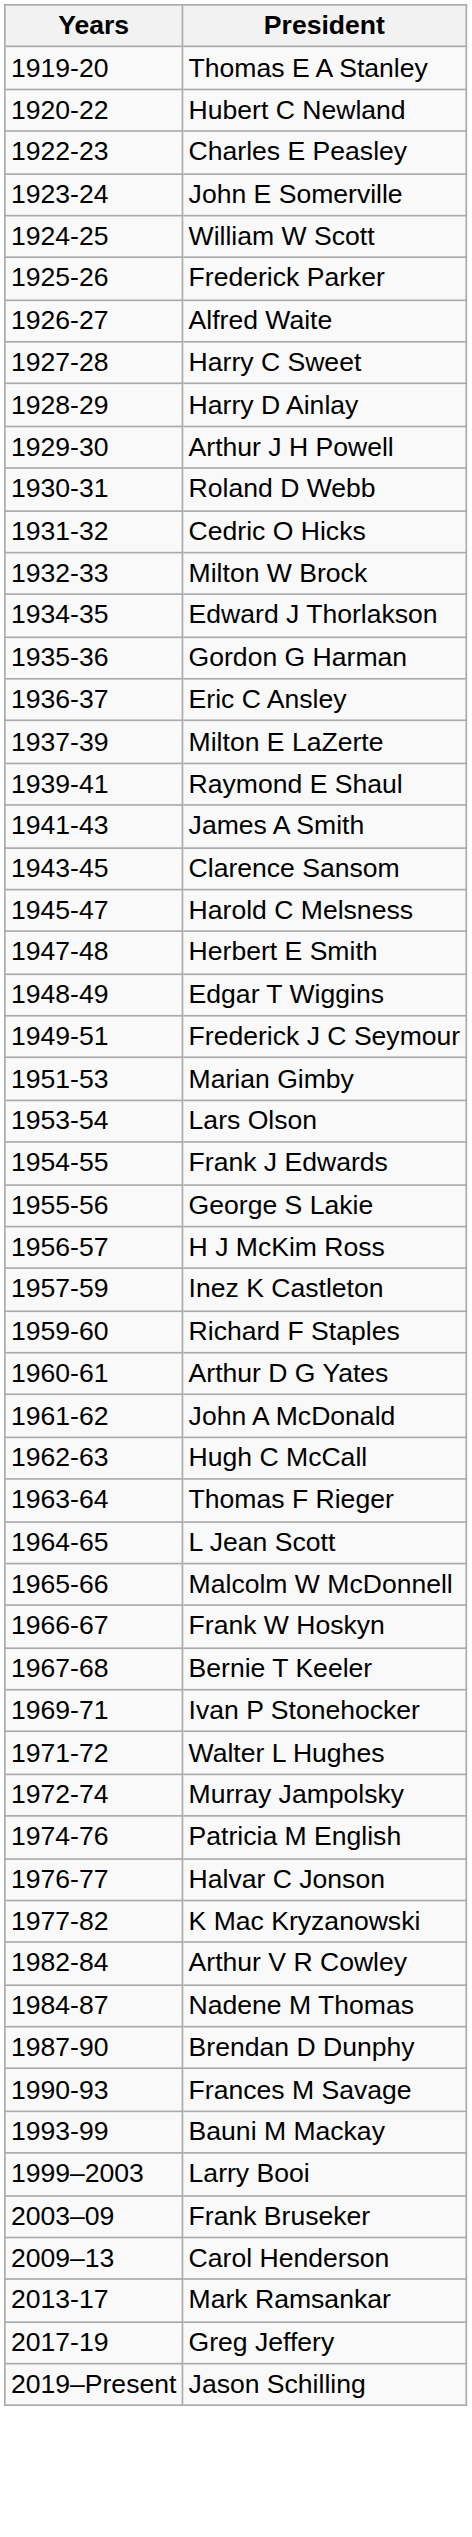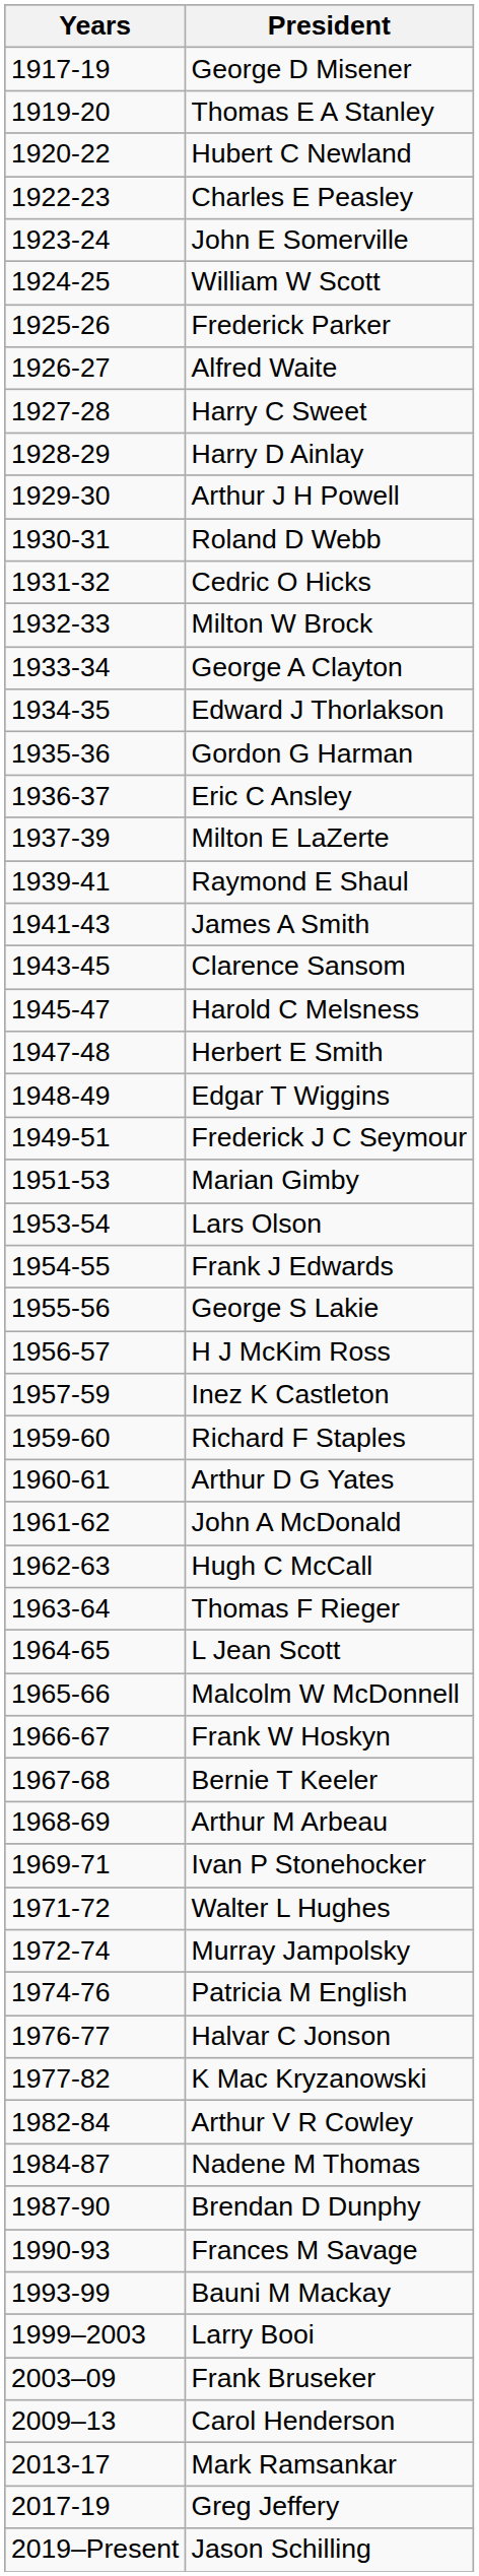 <table class="wikitable">
 <tr>
 <th>Years</th>
 <th>President</th>
+</tr>
+<tr>
+<td>1917-19</td>
+<td>George D Misener</td>
 </tr>
 <tr>
 <td>1919-20</td>
 <td>Thomas E A Stanley</td>
 </tr>
 <tr>
 <td>1920-22</td>
 <td>Hubert C Newland</td>
 </tr>
 <tr>
 <td>1922-23</td>
 <td>Charles E Peasley</td>
 </tr>
 <tr>
 <td>1923-24</td>
 <td>John E Somerville</td>
 </tr>
 <tr>
 <td>1924-25</td>
 <td>William W Scott</td>
 </tr>
 <tr>
 <td>1925-26</td>
 <td>Frederick Parker</td>
 </tr>
 <tr>
 <td>1926-27</td>
 <td>Alfred Waite</td>
 </tr>
 <tr>
 <td>1927-28</td>
 <td>Harry C Sweet</td>
 </tr>
 <tr>
 <td>1928-29</td>
 <td>Harry D Ainlay</td>
 </tr>
 <tr>
 <td>1929-30</td>
 <td>Arthur J H Powell</td>
 </tr>
 <tr>
 <td>1930-31</td>
 <td>Roland D Webb</td>
 </tr>
 <tr>
 <td>1931-32</td>
 <td>Cedric O Hicks</td>
 </tr>
 <tr>
 <td>1932-33</td>
 <td>Milton W Brock</td>
+</tr>
+<tr>
+<td>1933-34</td>
+<td>George A Clayton</td>
 </tr>
 <tr>
 <td>1934-35</td>
 <td>Edward J Thorlakson</td>
 </tr>
 <tr>
 <td>1935-36</td>
 <td>Gordon G Harman</td>
 </tr>
 <tr>
 <td>1936-37</td>
 <td>Eric C Ansley</td>
 </tr>
 <tr>
 <td>1937-39</td>
 <td>Milton E LaZerte</td>
 </tr>
 <tr>
 <td>1939-41</td>
 <td>Raymond E Shaul</td>
 </tr>
 <tr>
 <td>1941-43</td>
 <td>James A Smith</td>
 </tr>
 <tr>
 <td>1943-45</td>
 <td>Clarence Sansom</td>
 </tr>
 <tr>
 <td>1945-47</td>
 <td>Harold C Melsness</td>
 </tr>
 <tr>
 <td>1947-48</td>
 <td>Herbert E Smith</td>
 </tr>
 <tr>
 <td>1948-49</td>
 <td>Edgar T Wiggins</td>
 </tr>
 <tr>
 <td>1949-51</td>
 <td>Frederick J C Seymour</td>
 </tr>
 <tr>
 <td>1951-53</td>
 <td>Marian Gimby</td>
 </tr>
 <tr>
 <td>1953-54</td>
 <td>Lars Olson</td>
 </tr>
 <tr>
 <td>1954-55</td>
 <td>Frank J Edwards</td>
 </tr>
 <tr>
 <td>1955-56</td>
 <td>George S Lakie</td>
 </tr>
 <tr>
 <td>1956-57</td>
 <td>H J McKim Ross</td>
 </tr>
 <tr>
 <td>1957-59</td>
 <td>Inez K Castleton</td>
 </tr>
 <tr>
 <td>1959-60</td>
 <td>Richard F Staples</td>
 </tr>
 <tr>
 <td>1960-61</td>
 <td>Arthur D G Yates</td>
 </tr>
 <tr>
 <td>1961-62</td>
 <td>John A McDonald</td>
 </tr>
 <tr>
 <td>1962-63</td>
 <td>Hugh C McCall</td>
 </tr>
 <tr>
 <td>1963-64</td>
 <td>Thomas F Rieger</td>
 </tr>
 <tr>
 <td>1964-65</td>
 <td>L Jean Scott</td>
 </tr>
 <tr>
 <td>1965-66</td>
 <td>Malcolm W McDonnell</td>
 </tr>
 <tr>
 <td>1966-67</td>
 <td>Frank W Hoskyn</td>
 </tr>
 <tr>
 <td>1967-68</td>
 <td>Bernie T Keeler</td>
 </tr>
 <tr>
+<td>1968-69</td>
+<td>Arthur M Arbeau</td>
+</tr>
+<tr>
 <td>1969-71</td>
 <td>Ivan P Stonehocker</td>
 </tr>
 <tr>
 <td>1971-72</td>
 <td>Walter L Hughes</td>
 </tr>
 <tr>
 <td>1972-74</td>
 <td>Murray Jampolsky</td>
 </tr>
 <tr>
 <td>1974-76</td>
 <td>Patricia M English</td>
 </tr>
 <tr>
 <td>1976-77</td>
 <td>Halvar C Jonson</td>
 </tr>
 <tr>
 <td>1977-82</td>
 <td>K Mac Kryzanowski</td>
 </tr>
 <tr>
 <td>1982-84</td>
 <td>Arthur V R Cowley</td>
 </tr>
 <tr>
 <td>1984-87</td>
 <td>Nadene M Thomas</td>
 </tr>
 <tr>
 <td>1987-90</td>
 <td>Brendan D Dunphy</td>
 </tr>
 <tr>
 <td>1990-93</td>
 <td>Frances M Savage</td>
 </tr>
 <tr>
 <td>1993-99</td>
 <td>Bauni M Mackay</td>
 </tr>
 <tr>
 <td>1999–2003</td>
 <td>Larry Booi</td>
 </tr>
 <tr>
 <td>2003–09</td>
 <td>Frank Bruseker</td>
 </tr>
 <tr>
 <td>2009–13</td>
 <td>Carol Henderson</td>
 </tr>
 <tr>
 <td>2013-17</td>
 <td>Mark Ramsankar</td>
 </tr>
 <tr>
 <td>2017-19</td>
 <td>Greg Jeffery</td>
 </tr>
 <tr>
 <td>2019–Present</td>
 <td>Jason Schilling</td>
 </tr>
 </table>
